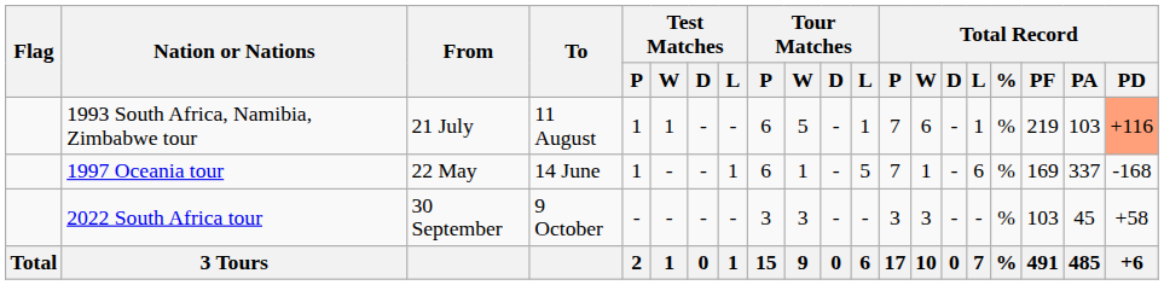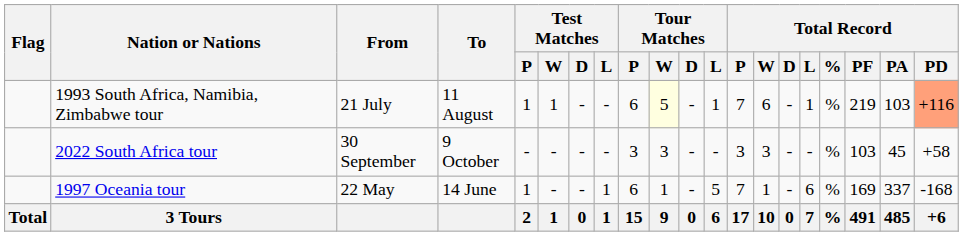 <table class="wikitable" style="text-align: center">
 <tr>
 <th rowspan="2">Flag</th>
 <th rowspan="2">Nation or Nations</th>
 <th rowspan="2">From</th>
 <th rowspan="2">To</th>
 <th colspan="4">Test Matches</th>
 <th colspan="4">Tour Matches</th>
 <th colspan="8">Total Record</th>
 </tr>
 <tr>
 <th>P</th>
 <th>W</th>
 <th>D</th>
 <th>L</th>
 <th>P</th>
 <th>W</th>
 <th>D</th>
 <th>L</th>
 <th>P</th>
 <th>W</th>
 <th>D</th>
 <th>L</th>
 <th>%</th>
 <th>PF</th>
 <th>PA</th>
 <th>PD</th>
 </tr>
 <tr>
 <td> <br>  <br> </td>
 <td align=left>1993 South Africa, Namibia, Zimbabwe tour</td>
 <td align=left>21 July</td>
 <td align=left>11 August</td>
 <td>1</td>
 <td>1</td>
 <td>-</td>
 <td>-</td>
 <td>6</td>
-<td>5</td>
+<td style="background: lightyellow;">5</td>
 <td>-</td>
 <td>1</td>
 <td>7</td>
 <td>6</td>
 <td>-</td>
 <td>1</td>
 <td>%</td>
 <td>219</td>
 <td>103</td>
 <td style="background: lightsalmon;">+116</td>
+</tr>
+<tr>
+<td></td>
+<td align=left><a href='#'>2022 South Africa tour</a></td>
+<td align=left>30 September</td>
+<td align=left>9 October</td>
+<td>-</td>
+<td>-</td>
+<td>-</td>
+<td>-</td>
+<td>3</td>
+<td>3</td>
+<td>-</td>
+<td>-</td>
+<td>3</td>
+<td>3</td>
+<td>-</td>
+<td>-</td>
+<td>%</td>
+<td>103</td>
+<td>45</td>
+<td>+58</td>
 </tr>
 <tr>
 <td> <br> </td>
 <td align=left><a href='#'>1997 Oceania tour</a></td>
 <td align=left>22 May</td>
 <td align=left>14 June</td>
 <td>1</td>
 <td>-</td>
 <td>-</td>
 <td>1</td>
 <td>6</td>
 <td>1</td>
 <td>-</td>
 <td>5</td>
 <td>7</td>
 <td>1</td>
 <td>-</td>
 <td>6</td>
 <td>%</td>
 <td>169</td>
 <td>337</td>
 <td>-168</td>
-</tr>
-<tr>
-<td></td>
-<td align=left><a href='#'>2022 South Africa tour</a></td>
-<td align=left>30 September</td>
-<td align=left>9 October</td>
-<td>-</td>
-<td>-</td>
-<td>-</td>
-<td>-</td>
-<td>3</td>
-<td>3</td>
-<td>-</td>
-<td>-</td>
-<td>3</td>
-<td>3</td>
-<td>-</td>
-<td>-</td>
-<td>%</td>
-<td>103</td>
-<td>45</td>
-<td>+58</td>
 </tr>
 <tr class="sortbottom">
 <th>Total</th>
 <th>3 Tours</th>
 <th></th>
 <th></th>
 <th>2</th>
 <th>1</th>
 <th>0</th>
 <th>1</th>
 <th>15</th>
 <th>9</th>
 <th>0</th>
 <th>6</th>
 <th>17</th>
 <th>10</th>
 <th>0</th>
 <th>7</th>
 <th>%</th>
 <th>491</th>
 <th>485</th>
 <th>+6</th>
 </tr>
 </table>
